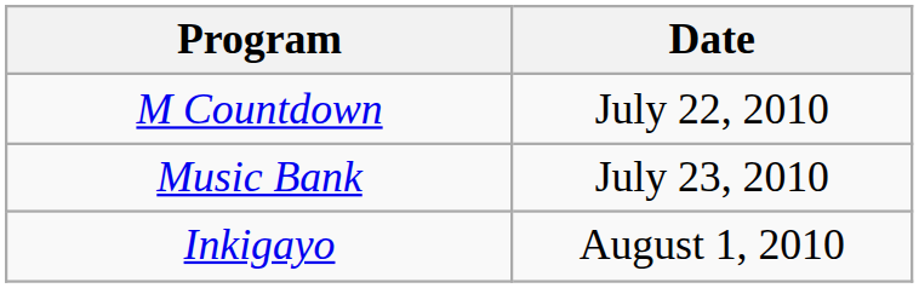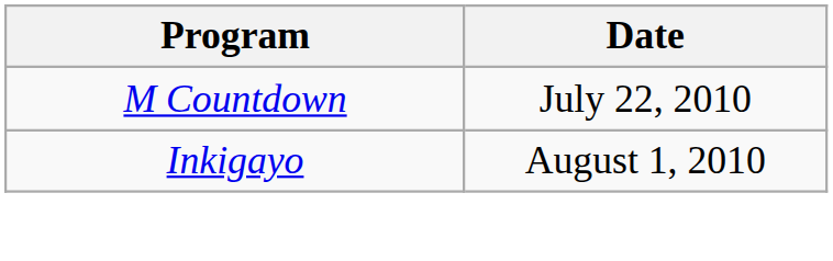 <table class="wikitable" style="text-align:center">
 <tr>
 <th width="180">Program</th>
 <th width="140">Date</th>
 </tr>
 <tr>
 <td><em><a href='#'>M Countdown</a></em></td>
 <td>July 22, 2010</td>
 </tr>
 <tr>
-<td><em><a href='#'>Music Bank</a></em></td>
-<td>July 23, 2010</td>
-</tr>
-<tr>
 <td><em><a href='#'>Inkigayo</a></em></td>
 <td>August 1, 2010</td>
 </tr>
 </table>
